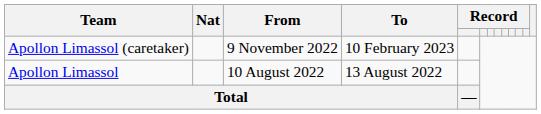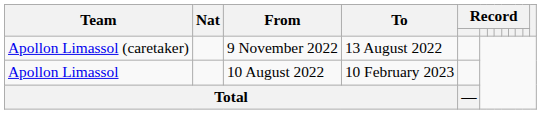 <table class="wikitable" style="text-align: center">
 <tr>
 <th rowspan="2">Team</th>
 <th rowspan="2">Nat</th>
 <th rowspan="2">From</th>
 <th rowspan="2">To</th>
 <th colspan="8">Record</th>
 <th rowspan=2></th>
 </tr>
 <tr>
 <th></th>
 <th></th>
 <th></th>
 <th></th>
 <th></th>
 <th></th>
 <th></th>
 <th></th>
 </tr>
 <tr>
 <td align=left><a href='#'>Apollon Limassol</a> (caretaker)</td>
 <td></td>
 <td align=left>9 November 2022</td>
-<td align=left>10 February 2023<br></td>
+<td align=left>13 August 2022<br></td>
 <td></td>
 </tr>
 <tr>
 <td align=left><a href='#'>Apollon Limassol</a></td>
 <td></td>
 <td align=left>10 August 2022</td>
-<td align=left>13 August 2022<br></td>
+<td align=left>10 February 2023<br></td>
 <td></td>
 </tr>
 <tr>
 <th colspan="4">Total<br></th>
 <th>—</th>
 </tr>
 </table>
